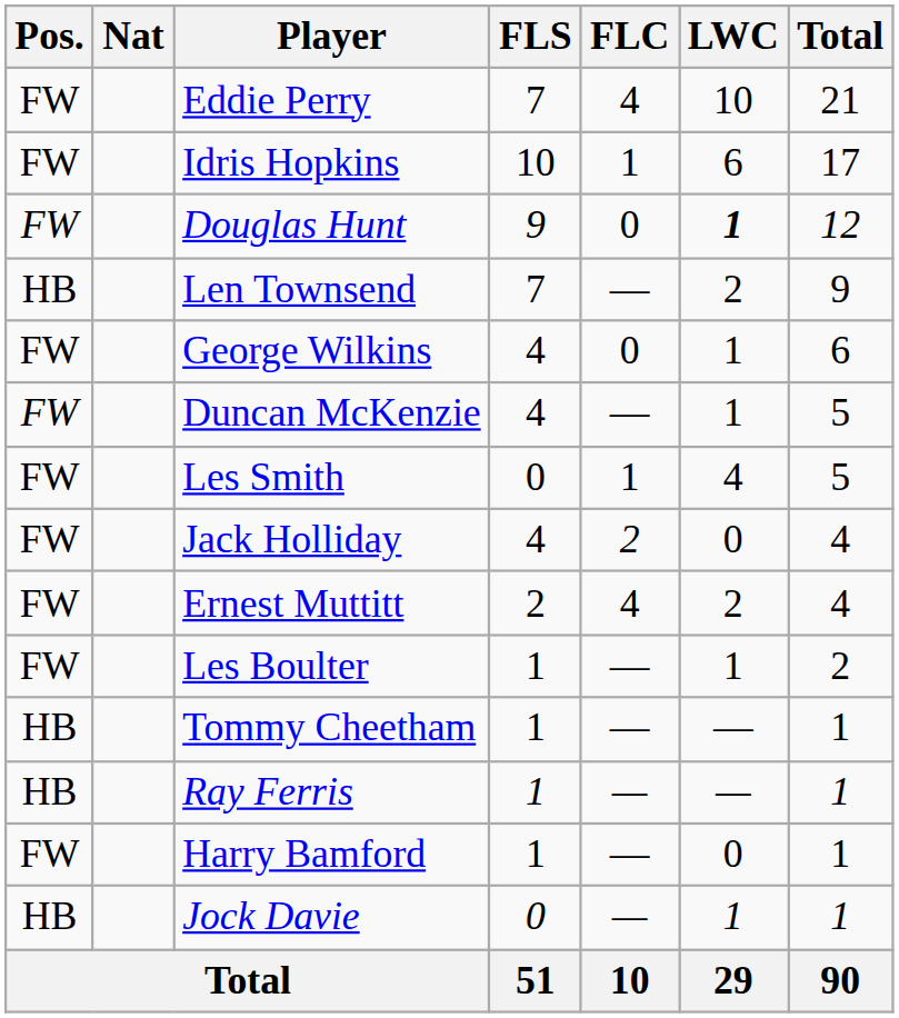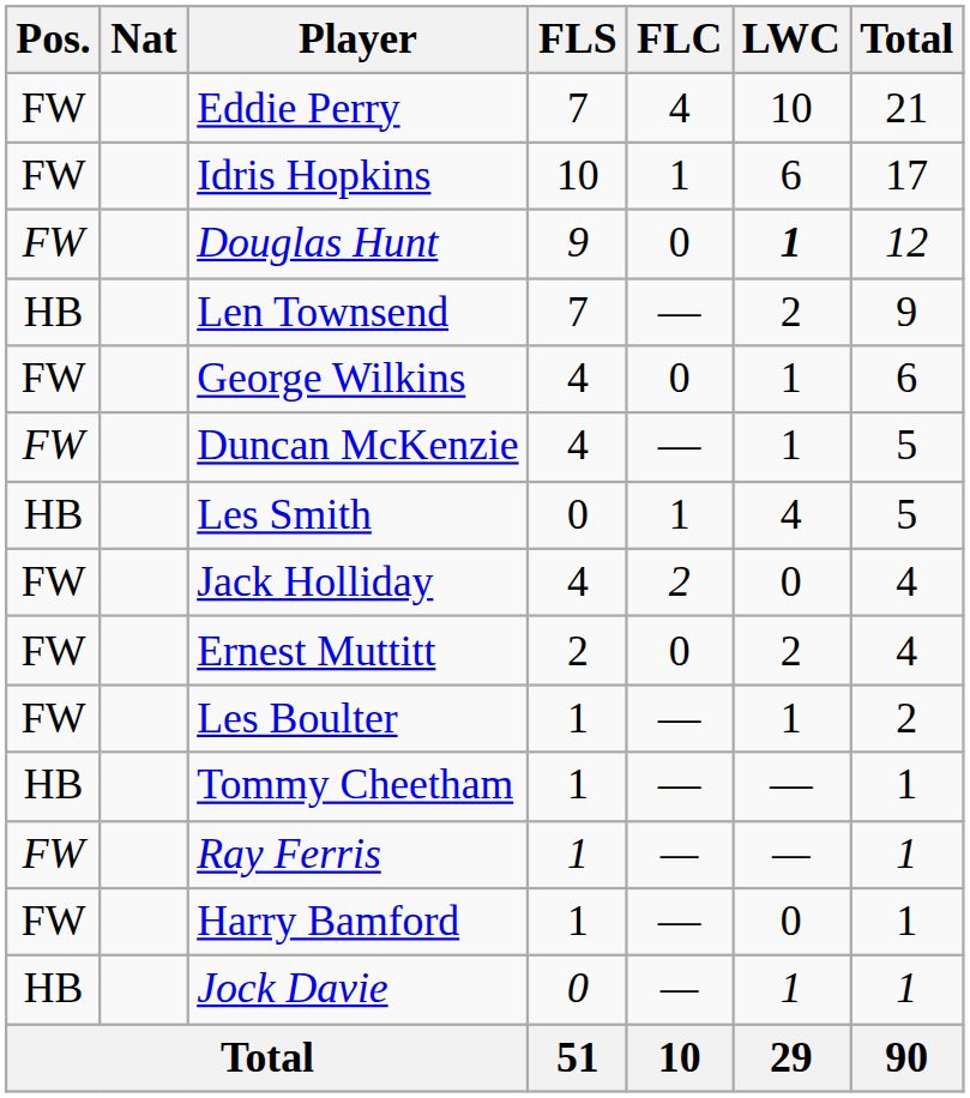 <table class="wikitable"  style="text-align:center; border:1px #aaa solid;">
 <tr>
 <th>Pos.</th>
 <th>Nat</th>
 <th>Player</th>
 <th>FLS</th>
 <th>FLC</th>
 <th>LWC</th>
 <th>Total</th>
 </tr>
 <tr>
 <td>FW</td>
 <td></td>
 <td style="text-align:left;"><a href='#'>Eddie Perry</a></td>
 <td>7</td>
 <td>4</td>
 <td>10</td>
 <td>21</td>
 </tr>
 <tr>
 <td>FW</td>
 <td></td>
 <td style="text-align:left;"><a href='#'>Idris Hopkins</a></td>
 <td>10</td>
 <td>1</td>
 <td>6</td>
 <td>17</td>
 </tr>
 <tr>
 <td><em>FW</em></td>
 <td><em></em></td>
 <td style="text-align:left;"><em><a href='#'>Douglas Hunt</a></em></td>
 <td><em>9</em></td>
 <td>0</td>
 <td><strong><em>1</em></strong></td>
 <td><em>12</em></td>
 </tr>
 <tr>
 <td>HB</td>
 <td></td>
 <td style="text-align:left;"><a href='#'>Len Townsend</a></td>
 <td>7</td>
 <td>—</td>
 <td>2</td>
 <td>9</td>
 </tr>
 <tr>
 <td>FW</td>
 <td></td>
 <td style="text-align:left;"><a href='#'>George Wilkins</a></td>
 <td>4</td>
 <td>0</td>
 <td>1</td>
 <td>6</td>
 </tr>
 <tr>
 <td><em>FW</em></td>
 <td></td>
 <td style="text-align:left;"><a href='#'>Duncan McKenzie</a></td>
 <td>4</td>
 <td>—</td>
 <td>1</td>
 <td>5</td>
 </tr>
 <tr>
-<td>FW</td>
+<td>HB</td>
 <td></td>
 <td style="text-align:left;"><a href='#'>Les Smith</a></td>
 <td>0</td>
 <td>1</td>
 <td>4</td>
 <td>5</td>
 </tr>
 <tr>
 <td>FW</td>
 <td><em></em></td>
 <td style="text-align:left;"><a href='#'>Jack Holliday</a></td>
 <td>4</td>
 <td><em>2</em></td>
 <td>0</td>
 <td>4</td>
 </tr>
 <tr>
 <td>FW</td>
 <td><em></em></td>
 <td style="text-align:left;"><a href='#'>Ernest Muttitt</a></td>
 <td>2</td>
-<td>4</td>
+<td>0</td>
 <td>2</td>
 <td>4</td>
 </tr>
 <tr>
 <td>FW</td>
 <td></td>
 <td style="text-align:left;"><a href='#'>Les Boulter</a></td>
 <td>1</td>
 <td>—</td>
 <td>1</td>
 <td>2</td>
 </tr>
 <tr>
 <td>HB</td>
 <td><em></em></td>
 <td style="text-align:left;"><a href='#'>Tommy Cheetham</a></td>
 <td>1</td>
 <td>—</td>
 <td>—</td>
 <td>1</td>
 </tr>
 <tr>
-<td>HB</td>
+<td><em>FW</em></td>
 <td><em></em></td>
 <td style="text-align:left;"><em><a href='#'>Ray Ferris</a></em></td>
 <td><em>1</em></td>
 <td><em>—</em></td>
 <td><em>—</em></td>
 <td><em>1</em></td>
 </tr>
 <tr>
 <td>FW</td>
 <td></td>
 <td style="text-align:left;"><a href='#'>Harry Bamford</a></td>
 <td>1</td>
 <td>—</td>
 <td>0</td>
 <td>1</td>
 </tr>
 <tr>
 <td>HB</td>
 <td><em></em></td>
 <td style="text-align:left;"><em><a href='#'>Jock Davie</a></em></td>
 <td><em>0</em></td>
 <td><em>—</em></td>
 <td><em>1</em></td>
 <td><em>1</em></td>
 </tr>
 <tr>
 <th colspan="3">Total</th>
 <th>51</th>
 <th>10</th>
 <th>29</th>
 <th>90</th>
 </tr>
 </table>
